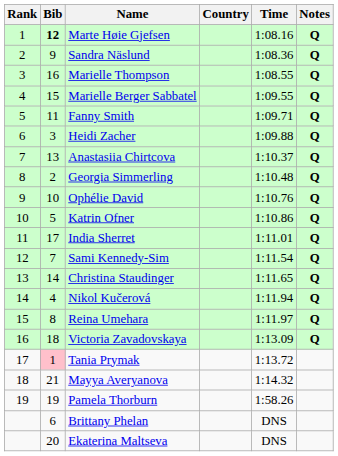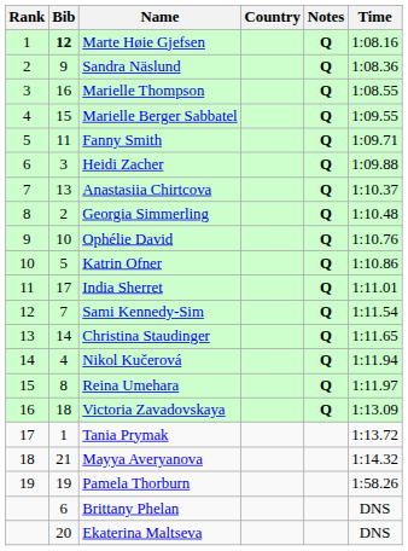 <table class="wikitable sortable" style="text-align:center">
 <tr>
 <th>Rank</th>
 <th>Bib</th>
 <th>Name</th>
 <th>Country</th>
+<th>Notes</th>
 <th>Time</th>
-<th>Notes</th>
 </tr>
 <tr bgcolor="#ccffcc">
 <td>1</td>
 <td><strong>12</strong></td>
 <td align=left><a href='#'>Marte Høie Gjefsen</a></td>
 <td align=left></td>
+<td><strong>Q</strong></td>
 <td>1:08.16</td>
-<td><strong>Q</strong></td>
 </tr>
 <tr bgcolor="#ccffcc">
 <td>2</td>
 <td>9</td>
 <td align=left><a href='#'>Sandra Näslund</a></td>
 <td align=left></td>
+<td><strong>Q</strong></td>
 <td>1:08.36</td>
-<td><strong>Q</strong></td>
 </tr>
 <tr bgcolor="#ccffcc">
 <td>3</td>
 <td>16</td>
 <td align=left><a href='#'>Marielle Thompson</a></td>
 <td align=left></td>
+<td><strong>Q</strong></td>
 <td>1:08.55</td>
-<td><strong>Q</strong></td>
 </tr>
 <tr bgcolor="#ccffcc">
 <td>4</td>
 <td>15</td>
 <td align=left><a href='#'>Marielle Berger Sabbatel</a></td>
 <td align=left></td>
+<td><strong>Q</strong></td>
 <td>1:09.55</td>
-<td><strong>Q</strong></td>
 </tr>
 <tr bgcolor="#ccffcc">
 <td>5</td>
 <td>11</td>
 <td align=left><a href='#'>Fanny Smith</a></td>
 <td align=left></td>
+<td><strong>Q</strong></td>
 <td>1:09.71</td>
-<td><strong>Q</strong></td>
 </tr>
 <tr bgcolor="#ccffcc">
 <td>6</td>
 <td>3</td>
 <td align=left><a href='#'>Heidi Zacher</a></td>
 <td align=left></td>
+<td><strong>Q</strong></td>
 <td>1:09.88</td>
-<td><strong>Q</strong></td>
 </tr>
 <tr bgcolor="#ccffcc">
 <td>7</td>
 <td>13</td>
 <td align=left><a href='#'>Anastasiia Chirtcova</a></td>
 <td align=left></td>
+<td><strong>Q</strong></td>
 <td>1:10.37</td>
-<td><strong>Q</strong></td>
 </tr>
 <tr bgcolor="#ccffcc">
 <td>8</td>
 <td>2</td>
 <td align=left><a href='#'>Georgia Simmerling</a></td>
 <td align=left></td>
+<td><strong>Q</strong></td>
 <td>1:10.48</td>
-<td><strong>Q</strong></td>
 </tr>
 <tr bgcolor="#ccffcc">
 <td>9</td>
 <td>10</td>
 <td align=left><a href='#'>Ophélie David</a></td>
 <td align=left></td>
+<td><strong>Q</strong></td>
 <td>1:10.76</td>
-<td><strong>Q</strong></td>
 </tr>
 <tr bgcolor="#ccffcc">
 <td>10</td>
 <td>5</td>
 <td align=left><a href='#'>Katrin Ofner</a></td>
 <td align=left></td>
+<td><strong>Q</strong></td>
 <td>1:10.86</td>
-<td><strong>Q</strong></td>
 </tr>
 <tr bgcolor="#ccffcc">
 <td>11</td>
 <td>17</td>
 <td align=left><a href='#'>India Sherret</a></td>
 <td align=left></td>
+<td><strong>Q</strong></td>
 <td>1:11.01</td>
-<td><strong>Q</strong></td>
 </tr>
 <tr bgcolor="#ccffcc">
 <td>12</td>
 <td>7</td>
 <td align=left><a href='#'>Sami Kennedy-Sim</a></td>
 <td align=left></td>
+<td><strong>Q</strong></td>
 <td>1:11.54</td>
-<td><strong>Q</strong></td>
 </tr>
 <tr bgcolor="#ccffcc">
 <td>13</td>
 <td>14</td>
 <td align=left><a href='#'>Christina Staudinger</a></td>
 <td align=left></td>
+<td><strong>Q</strong></td>
 <td>1:11.65</td>
-<td><strong>Q</strong></td>
 </tr>
 <tr bgcolor="#ccffcc">
 <td>14</td>
 <td>4</td>
 <td align=left><a href='#'>Nikol Kučerová</a></td>
 <td align=left></td>
+<td><strong>Q</strong></td>
 <td>1:11.94</td>
-<td><strong>Q</strong></td>
 </tr>
 <tr bgcolor="#ccffcc">
 <td>15</td>
 <td>8</td>
 <td align=left><a href='#'>Reina Umehara</a></td>
 <td align=left></td>
+<td><strong>Q</strong></td>
 <td>1:11.97</td>
-<td><strong>Q</strong></td>
 </tr>
 <tr bgcolor="#ccffcc">
 <td>16</td>
 <td>18</td>
 <td align=left><a href='#'>Victoria Zavadovskaya</a></td>
 <td align=left></td>
+<td><strong>Q</strong></td>
 <td>1:13.09</td>
-<td><strong>Q</strong></td>
 </tr>
 <tr>
 <td>17</td>
-<td style="background: pink;">1</td>
+<td>1</td>
 <td align=left><a href='#'>Tania Prymak</a></td>
 <td align=left></td>
+<td></td>
 <td>1:13.72</td>
-<td></td>
 </tr>
 <tr>
 <td>18</td>
 <td>21</td>
 <td align=left><a href='#'>Mayya Averyanova</a></td>
 <td align=left></td>
+<td></td>
 <td>1:14.32</td>
-<td></td>
 </tr>
 <tr>
 <td>19</td>
 <td>19</td>
 <td align=left><a href='#'>Pamela Thorburn</a></td>
 <td align=left></td>
+<td></td>
 <td>1:58.26</td>
-<td></td>
 </tr>
 <tr>
 <td></td>
 <td>6</td>
 <td align=left><a href='#'>Brittany Phelan</a></td>
 <td align=left></td>
+<td></td>
 <td>DNS</td>
-<td></td>
 </tr>
 <tr>
 <td></td>
 <td>20</td>
 <td align=left><a href='#'>Ekaterina Maltseva</a></td>
 <td align=left></td>
+<td></td>
 <td>DNS</td>
-<td></td>
 </tr>
 </table>
